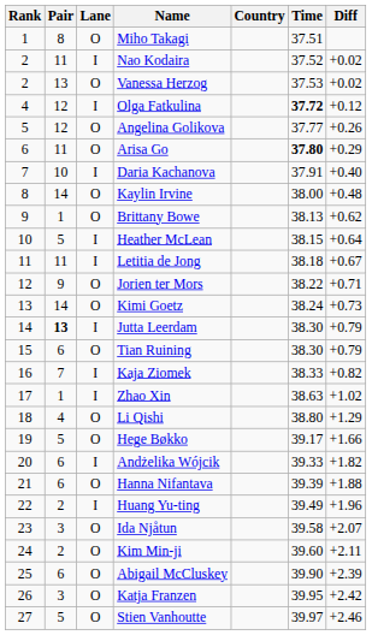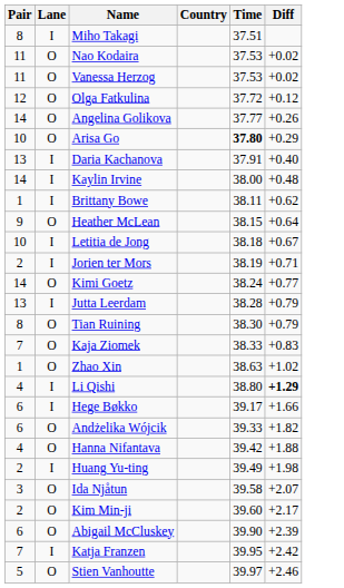 <table class="wikitable sortable" style="text-align:center">
 <tr>
-<th>Rank</th>
 <th>Pair</th>
 <th>Lane</th>
 <th>Name</th>
 <th>Country</th>
 <th>Time</th>
 <th>Diff</th>
 </tr>
 <tr>
-<td>1</td>
 <td>8</td>
-<td>O</td>
+<td>I</td>
 <td align=left><a href='#'>Miho Takagi</a></td>
 <td align=left></td>
 <td>37.51</td>
 <td></td>
 </tr>
 <tr>
-<td>2</td>
 <td>11</td>
-<td>I</td>
+<td>O</td>
 <td align=left><a href='#'>Nao Kodaira</a></td>
 <td align=left></td>
-<td>37.52</td>
+<td>37.53</td>
 <td>+0.02</td>
 </tr>
 <tr>
-<td>2</td>
-<td>13</td>
+<td>11</td>
 <td>O</td>
 <td align=left><a href='#'>Vanessa Herzog</a></td>
 <td align=left></td>
 <td>37.53</td>
 <td>+0.02</td>
 </tr>
 <tr>
-<td>4</td>
 <td>12</td>
-<td>I</td>
+<td>O</td>
 <td align=left><a href='#'>Olga Fatkulina</a></td>
 <td align=left></td>
-<td><strong>37.72</strong></td>
+<td>37.72</td>
 <td>+0.12</td>
 </tr>
 <tr>
-<td>5</td>
-<td>12</td>
+<td>14</td>
 <td>O</td>
 <td align=left><a href='#'>Angelina Golikova</a></td>
 <td align=left></td>
 <td>37.77</td>
 <td>+0.26</td>
 </tr>
 <tr>
-<td>6</td>
-<td>11</td>
+<td>10</td>
 <td>O</td>
 <td align=left><a href='#'>Arisa Go</a></td>
 <td align=left></td>
 <td><strong>37.80</strong></td>
 <td>+0.29</td>
 </tr>
 <tr>
-<td>7</td>
-<td>10</td>
+<td>13</td>
 <td>I</td>
 <td align=left><a href='#'>Daria Kachanova</a></td>
 <td align=left></td>
 <td>37.91</td>
 <td>+0.40</td>
 </tr>
 <tr>
-<td>8</td>
 <td>14</td>
-<td>O</td>
+<td>I</td>
 <td align=left><a href='#'>Kaylin Irvine</a></td>
 <td align=left></td>
 <td>38.00</td>
 <td>+0.48</td>
 </tr>
 <tr>
-<td>9</td>
 <td>1</td>
-<td>O</td>
+<td>I</td>
 <td align=left><a href='#'>Brittany Bowe</a></td>
 <td align=left></td>
-<td>38.13</td>
+<td>38.11</td>
 <td>+0.62</td>
 </tr>
 <tr>
-<td>10</td>
-<td>5</td>
-<td>I</td>
+<td>9</td>
+<td>O</td>
 <td align=left><a href='#'>Heather McLean</a></td>
 <td align=left></td>
 <td>38.15</td>
 <td>+0.64</td>
 </tr>
 <tr>
-<td>11</td>
-<td>11</td>
+<td>10</td>
 <td>I</td>
 <td align=left><a href='#'>Letitia de Jong</a></td>
 <td align=left></td>
 <td>38.18</td>
 <td>+0.67</td>
 </tr>
 <tr>
-<td>12</td>
-<td>9</td>
-<td>O</td>
+<td>2</td>
+<td>I</td>
 <td align=left><a href='#'>Jorien ter Mors</a></td>
 <td align=left></td>
-<td>38.22</td>
+<td>38.19</td>
 <td>+0.71</td>
 </tr>
 <tr>
-<td>13</td>
 <td>14</td>
 <td>O</td>
 <td align=left><a href='#'>Kimi Goetz</a></td>
 <td align=left></td>
 <td>38.24</td>
-<td>+0.73</td>
+<td>+0.77</td>
 </tr>
 <tr>
-<td>14</td>
-<td><strong>13</strong></td>
+<td>13</td>
 <td>I</td>
 <td align=left><a href='#'>Jutta Leerdam</a></td>
 <td align=left></td>
-<td>38.30</td>
+<td>38.28</td>
 <td>+0.79</td>
 </tr>
 <tr>
-<td>15</td>
-<td>6</td>
+<td>8</td>
 <td>O</td>
 <td align=left><a href='#'>Tian Ruining</a></td>
 <td align=left></td>
 <td>38.30</td>
 <td>+0.79</td>
 </tr>
 <tr>
-<td>16</td>
 <td>7</td>
-<td>I</td>
+<td>O</td>
 <td align=left><a href='#'>Kaja Ziomek</a></td>
 <td align=left></td>
 <td>38.33</td>
-<td>+0.82</td>
+<td>+0.83</td>
 </tr>
 <tr>
-<td>17</td>
 <td>1</td>
-<td>I</td>
+<td>O</td>
 <td align=left><a href='#'>Zhao Xin</a></td>
 <td align=left></td>
 <td>38.63</td>
 <td>+1.02</td>
 </tr>
 <tr>
-<td>18</td>
 <td>4</td>
-<td>O</td>
+<td>I</td>
 <td align=left><a href='#'>Li Qishi</a></td>
 <td align=left></td>
 <td>38.80</td>
-<td>+1.29</td>
+<td><strong>+1.29</strong></td>
 </tr>
 <tr>
-<td>19</td>
-<td>5</td>
-<td>O</td>
+<td>6</td>
+<td>I</td>
 <td align=left><a href='#'>Hege Bøkko</a></td>
 <td align=left></td>
 <td>39.17</td>
 <td>+1.66</td>
 </tr>
 <tr>
-<td>20</td>
 <td>6</td>
-<td>I</td>
+<td>O</td>
 <td align=left><a href='#'>Andżelika Wójcik</a></td>
 <td align=left></td>
 <td>39.33</td>
 <td>+1.82</td>
 </tr>
 <tr>
-<td>21</td>
-<td>6</td>
+<td>4</td>
 <td>O</td>
 <td align=left><a href='#'>Hanna Nifantava</a></td>
 <td align=left></td>
-<td>39.39</td>
+<td>39.42</td>
 <td>+1.88</td>
 </tr>
 <tr>
-<td>22</td>
 <td>2</td>
 <td>I</td>
 <td align=left><a href='#'>Huang Yu-ting</a></td>
 <td align=left></td>
 <td>39.49</td>
-<td>+1.96</td>
+<td>+1.98</td>
 </tr>
 <tr>
-<td>23</td>
 <td>3</td>
 <td>O</td>
 <td align=left><a href='#'>Ida Njåtun</a></td>
 <td align=left></td>
 <td>39.58</td>
 <td>+2.07</td>
 </tr>
 <tr>
-<td>24</td>
 <td>2</td>
 <td>O</td>
 <td align=left><a href='#'>Kim Min-ji</a></td>
 <td align=left></td>
 <td>39.60</td>
-<td>+2.11</td>
+<td>+2.17</td>
 </tr>
 <tr>
-<td>25</td>
 <td>6</td>
 <td>O</td>
 <td align=left><a href='#'>Abigail McCluskey</a></td>
 <td align=left></td>
 <td>39.90</td>
 <td>+2.39</td>
 </tr>
 <tr>
-<td>26</td>
-<td>3</td>
-<td>O</td>
+<td>7</td>
+<td>I</td>
 <td align=left><a href='#'>Katja Franzen</a></td>
 <td align=left></td>
 <td>39.95</td>
 <td>+2.42</td>
 </tr>
 <tr>
-<td>27</td>
 <td>5</td>
 <td>O</td>
 <td align=left><a href='#'>Stien Vanhoutte</a></td>
 <td align=left></td>
 <td>39.97</td>
 <td>+2.46</td>
 </tr>
 </table>
